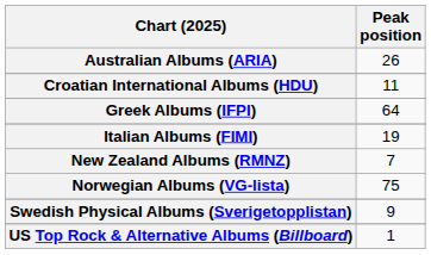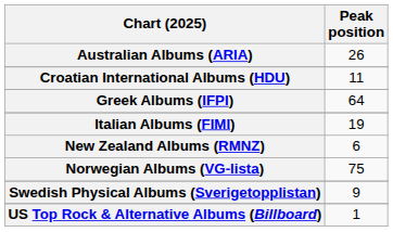 <table class="wikitable sortable plainrowheaders" style="text-align:center">
 <tr>
 <th scope="col">Chart (2025)</th>
 <th scope="col">Peak<br>position</th>
 </tr>
 <tr>
 <th scope="row">Australian Albums (<a href='#'>ARIA</a>)</th>
 <td>26</td>
 </tr>
 <tr>
 </tr>
 <tr>
 </tr>
 <tr>
 </tr>
 <tr>
 </tr>
 <tr>
 <th scope="row">Croatian International Albums (<a href='#'>HDU</a>)</th>
 <td>11</td>
 </tr>
 <tr>
 </tr>
 <tr>
 </tr>
 <tr>
 </tr>
 <tr>
 <th scope="row">Greek Albums (<a href='#'>IFPI</a>)</th>
 <td>64</td>
 </tr>
 <tr>
 </tr>
 <tr>
 <th scope="row">Italian Albums (<a href='#'>FIMI</a>)</th>
 <td>19</td>
 </tr>
 <tr>
 <th scope="row">New Zealand Albums (<a href='#'>RMNZ</a>)</th>
-<td>7</td>
+<td>6</td>
 </tr>
 <tr>
 <th scope="row">Norwegian Albums (<a href='#'>VG-lista</a>)</th>
 <td>75</td>
 </tr>
 <tr>
 </tr>
 <tr>
 <th scope="row">Swedish Physical Albums (<a href='#'>Sverigetopplistan</a>)</th>
 <td>9</td>
 </tr>
 <tr>
 </tr>
 <tr>
 </tr>
 <tr>
 </tr>
 <tr>
 <th scope="row">US <a href='#'>Top Rock & Alternative Albums</a> (<em><a href='#'>Billboard</a></em>)</th>
 <td>1</td>
 </tr>
 </table>
